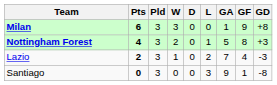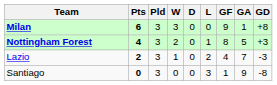 <table class="wikitable" style="text-align:center;">
 <tr>
 <th width=200>Team</th>
 <th width=20>Pts</th>
 <th width=20>Pld</th>
 <th width=20>W</th>
 <th width=20>D</th>
 <th width=20>L</th>
+<th width=20>GF</th>
 <th width=20>GA</th>
-<th width=20>GF</th>
 <th width=20>GD</th>
 </tr>
 <tr style="background:#ccffcc">
 <td style="text-align:left"><strong> <a href='#'>Milan</a></strong></td>
 <td><strong>6</strong></td>
 <td>3</td>
 <td>3</td>
 <td>0</td>
 <td>0</td>
+<td>9</td>
 <td>1</td>
-<td>9</td>
 <td>+8</td>
 </tr>
 <tr style="background:#ccffcc">
 <td style="text-align:left"><strong> <a href='#'>Nottingham Forest</a></strong></td>
 <td><strong>4</strong></td>
 <td>3</td>
 <td>2</td>
 <td>0</td>
 <td>1</td>
+<td>8</td>
 <td>5</td>
-<td>8</td>
 <td>+3</td>
 </tr>
 <tr>
 <td style="text-align:left"> <a href='#'>Lazio</a></td>
 <td><strong>2</strong></td>
 <td>3</td>
 <td>1</td>
 <td>0</td>
 <td>2</td>
+<td>4</td>
 <td>7</td>
-<td>4</td>
 <td>-3</td>
 </tr>
 <tr>
 <td style="text-align:left"> Santiago</td>
 <td><strong>0</strong></td>
 <td>3</td>
 <td>0</td>
 <td>0</td>
 <td>3</td>
+<td>1</td>
 <td>9</td>
-<td>1</td>
 <td>-8</td>
 </tr>
 </table>
